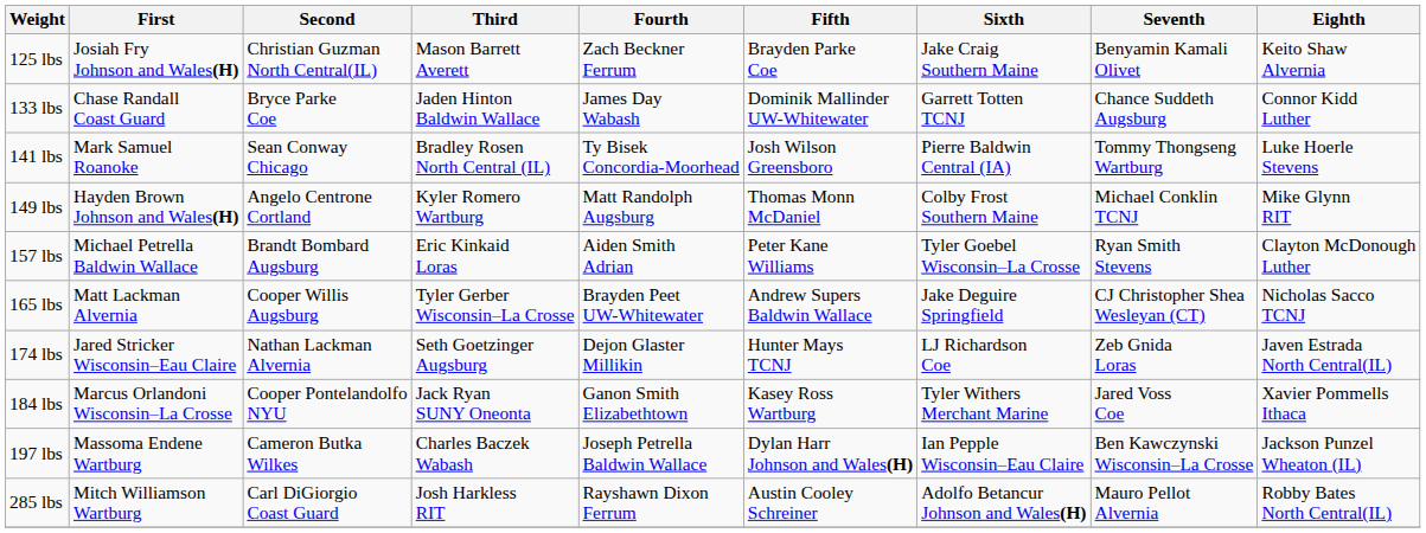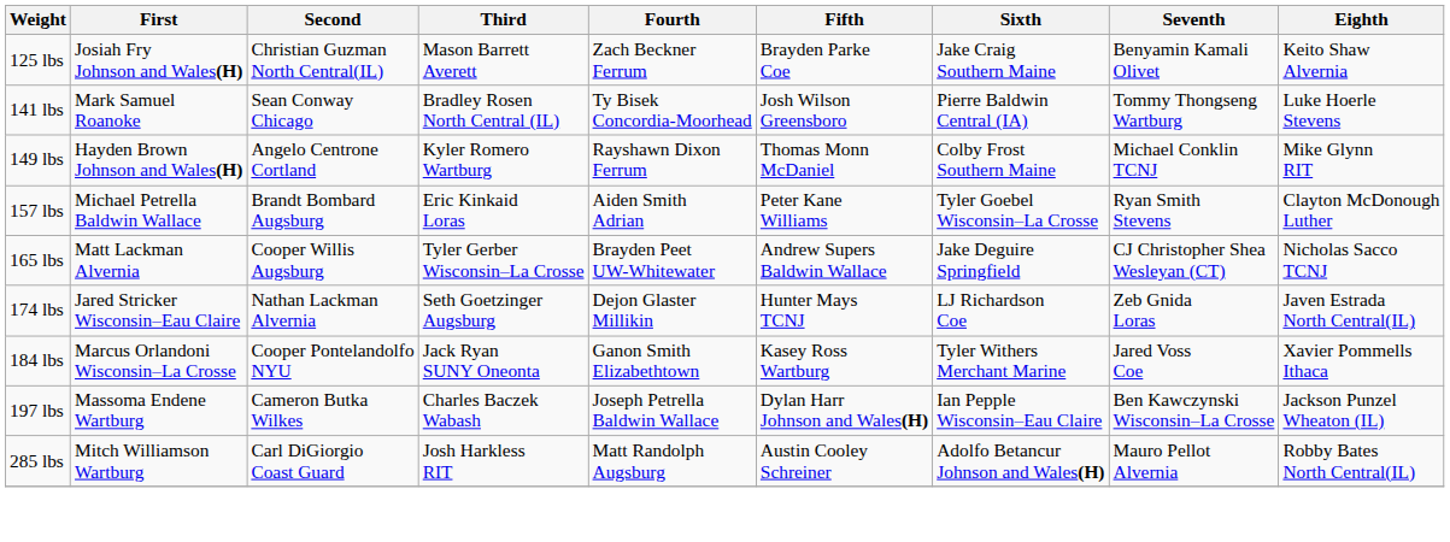 <table class=wikitable>
 <tr>
 <th>Weight</th>
 <th>First</th>
 <th>Second</th>
 <th>Third</th>
 <th>Fourth</th>
 <th>Fifth</th>
 <th>Sixth</th>
 <th>Seventh</th>
 <th>Eighth</th>
 </tr>
 <tr>
 <td rowspan=1>125 lbs</td>
 <td rowspan=1><small></small> Josiah Fry<br><a href='#'>Johnson and Wales</a><strong>(H)</strong></td>
 <td rowspan=1><small></small> Christian Guzman<br><a href='#'>North Central(IL)</a></td>
 <td rowspan=1><small></small> Mason Barrett<br><a href='#'>Averett</a></td>
 <td rowspan=1><small></small> Zach Beckner<br><a href='#'>Ferrum</a></td>
 <td rowspan=1>Brayden Parke<br><a href='#'>Coe</a></td>
 <td rowspan=1><small></small> Jake Craig<br><a href='#'>Southern Maine</a></td>
 <td rowspan=1><small></small> Benyamin Kamali<br><a href='#'>Olivet</a></td>
 <td rowspan=1>Keito Shaw <br><a href='#'>Alvernia</a></td>
 </tr>
 <tr>
-<td rowspan=1>133 lbs</td>
-<td rowspan=1><small></small> Chase Randall<br><a href='#'>Coast Guard</a></td>
-<td rowspan=1><small></small> Bryce Parke<br><a href='#'>Coe</a></td>
-<td rowspan=1><small></small> Jaden Hinton<br><a href='#'>Baldwin Wallace</a></td>
-<td rowspan=1><small></small> James Day<br><a href='#'>Wabash</a></td>
-<td rowspan=1><small></small> Dominik Mallinder<br><a href='#'>UW-Whitewater</a></td>
-<td rowspan=1><small></small> Garrett Totten<br><a href='#'>TCNJ</a></td>
-<td rowspan=1>Chance Suddeth<br><a href='#'>Augsburg</a></td>
-<td rowspan=1>Connor Kidd<br><a href='#'>Luther</a></td>
-</tr>
-<tr>
 <td rowspan=1>141 lbs</td>
 <td rowspan=1><small></small> Mark Samuel<br><a href='#'>Roanoke</a></td>
 <td rowspan=1>Sean Conway<br><a href='#'>Chicago</a></td>
 <td rowspan=1>Bradley Rosen<br><a href='#'>North Central (IL)</a></td>
 <td rowspan=1><small></small> Ty Bisek<br><a href='#'>Concordia-Moorhead</a></td>
 <td rowspan=1><small></small> Josh Wilson<br><a href='#'>Greensboro</a></td>
 <td rowspan=1><small></small> Pierre Baldwin<br><a href='#'>Central (IA)</a></td>
 <td rowspan=1>Tommy Thongseng<br><a href='#'>Wartburg</a></td>
 <td rowspan=1><small></small> Luke Hoerle <br><a href='#'>Stevens</a></td>
 </tr>
 <tr>
 <td rowspan=1>149 lbs</td>
 <td rowspan=1><small></small> Hayden Brown<br><a href='#'>Johnson and Wales</a><strong>(H)</strong></td>
 <td rowspan=1><small></small> Angelo Centrone<br><a href='#'>Cortland</a></td>
 <td rowspan=1><small></small> Kyler Romero<br><a href='#'>Wartburg</a></td>
-<td rowspan=1><small></small> Matt Randolph<br><a href='#'>Augsburg</a></td>
+<td rowspan=1><small></small> Rayshawn Dixon<br><a href='#'>Ferrum</a></td>
 <td rowspan=1><small></small> Thomas Monn <br><a href='#'>McDaniel</a></td>
 <td rowspan=1><small></small> Colby Frost <br><a href='#'>Southern Maine</a></td>
 <td rowspan=1>Michael Conklin<br><a href='#'>TCNJ</a></td>
 <td rowspan=1>Mike Glynn <br><a href='#'>RIT</a></td>
 </tr>
 <tr>
 <td rowspan=1>157 lbs</td>
 <td rowspan=1><small></small> Michael Petrella <br><a href='#'>Baldwin Wallace</a></td>
 <td rowspan=1><small></small> Brandt Bombard <br><a href='#'>Augsburg</a></td>
 <td rowspan=1><small></small> Eric Kinkaid <br><a href='#'>Loras</a></td>
 <td rowspan=1><small></small> Aiden Smith <br><a href='#'>Adrian</a></td>
 <td rowspan=1><small></small> Peter Kane <br><a href='#'>Williams</a></td>
 <td rowspan=1><small></small> Tyler Goebel <br><a href='#'>Wisconsin–La Crosse</a></td>
 <td rowspan=1><small></small> Ryan Smith <br><a href='#'>Stevens</a></td>
 <td rowspan=1><small></small> Clayton McDonough <br><a href='#'>Luther</a></td>
 </tr>
 <tr>
 <td rowspan=1>165 lbs</td>
 <td rowspan=1><small></small> Matt Lackman<br><a href='#'>Alvernia</a></td>
 <td rowspan=1><small></small> Cooper Willis <br><a href='#'>Augsburg</a></td>
 <td rowspan=1><small></small> Tyler Gerber<br><a href='#'>Wisconsin–La Crosse</a></td>
 <td rowspan=1><small></small> Brayden Peet<br><a href='#'>UW-Whitewater</a></td>
 <td rowspan=1><small></small> Andrew Supers <br><a href='#'>Baldwin Wallace</a></td>
 <td rowspan=1>Jake Deguire <br><a href='#'>Springfield</a></td>
 <td rowspan=1><small></small> CJ Christopher Shea <br><a href='#'>Wesleyan (CT)</a></td>
 <td rowspan=1>Nicholas Sacco <br><a href='#'>TCNJ</a></td>
 </tr>
 <tr>
 <td rowspan=1>174 lbs</td>
 <td rowspan=1><small></small> Jared Stricker <br><a href='#'>Wisconsin–Eau Claire</a></td>
 <td rowspan=1><small></small> Nathan Lackman <br><a href='#'>Alvernia</a></td>
 <td rowspan=1><small></small> Seth Goetzinger <br><a href='#'>Augsburg</a></td>
 <td rowspan=1><small></small> Dejon Glaster <br><a href='#'>Millikin</a></td>
 <td rowspan=1><small></small> Hunter Mays <br><a href='#'>TCNJ</a></td>
 <td rowspan=1><small></small> LJ Richardson <br><a href='#'>Coe</a></td>
 <td rowspan=1><small></small> Zeb Gnida <br><a href='#'>Loras</a></td>
 <td rowspan=1><small></small> Javen Estrada <br><a href='#'>North Central(IL)</a></td>
 </tr>
 <tr>
 <td rowspan=1>184 lbs</td>
 <td rowspan=1><small></small> Marcus Orlandoni <br><a href='#'>Wisconsin–La Crosse</a></td>
 <td rowspan=1><small></small> Cooper Pontelandolfo <br><a href='#'>NYU</a></td>
 <td rowspan=1><small></small> Jack Ryan <br><a href='#'>SUNY Oneonta</a></td>
 <td rowspan=1>Ganon Smith <br><a href='#'>Elizabethtown</a></td>
 <td rowspan=1><small></small> Kasey Ross <br><a href='#'>Wartburg</a></td>
 <td rowspan=1><small></small> Tyler Withers <br><a href='#'>Merchant Marine</a></td>
 <td rowspan=1><small></small> Jared Voss <br><a href='#'>Coe</a></td>
 <td rowspan=1>Xavier Pommells <br><a href='#'>Ithaca</a></td>
 </tr>
 <tr>
 <td rowspan=1>197 lbs</td>
 <td rowspan=1><small></small> Massoma Endene <br><a href='#'>Wartburg</a></td>
 <td rowspan=1><small></small>  Cameron Butka <br><a href='#'>Wilkes</a></td>
 <td rowspan=1><small></small> Charles Baczek <br><a href='#'>Wabash</a></td>
 <td rowspan=1><small></small> Joseph Petrella <br><a href='#'>Baldwin Wallace</a></td>
 <td rowspan=1><small></small> Dylan Harr <br><a href='#'>Johnson and Wales</a><strong>(H)</strong></td>
 <td rowspan=1>Ian Pepple <br><a href='#'>Wisconsin–Eau Claire</a></td>
 <td rowspan=1><small></small> Ben Kawczynski <br><a href='#'>Wisconsin–La Crosse</a></td>
 <td rowspan=1>Jackson Punzel <br><a href='#'>Wheaton (IL)</a></td>
 </tr>
 <tr>
 <td rowspan=1>285 lbs</td>
 <td rowspan=1>Mitch Williamson<br><a href='#'>Wartburg</a></td>
 <td rowspan=1><small></small> Carl DiGiorgio<br><a href='#'>Coast Guard</a></td>
 <td rowspan=1><small></small> Josh Harkless<br><a href='#'>RIT</a></td>
-<td rowspan=1><small></small> Rayshawn Dixon<br><a href='#'>Ferrum</a></td>
+<td rowspan=1><small></small> Matt Randolph<br><a href='#'>Augsburg</a></td>
 <td rowspan=1><small></small> Austin Cooley<br><a href='#'>Schreiner</a></td>
 <td rowspan=1>Adolfo Betancur<br><a href='#'>Johnson and Wales</a><strong>(H)</strong></td>
 <td rowspan=1><small></small> Mauro Pellot <br><a href='#'>Alvernia</a></td>
 <td rowspan=1>Robby Bates <br><a href='#'>North Central(IL)</a></td>
 </tr>
 <tr>
 </tr>
 </table>
